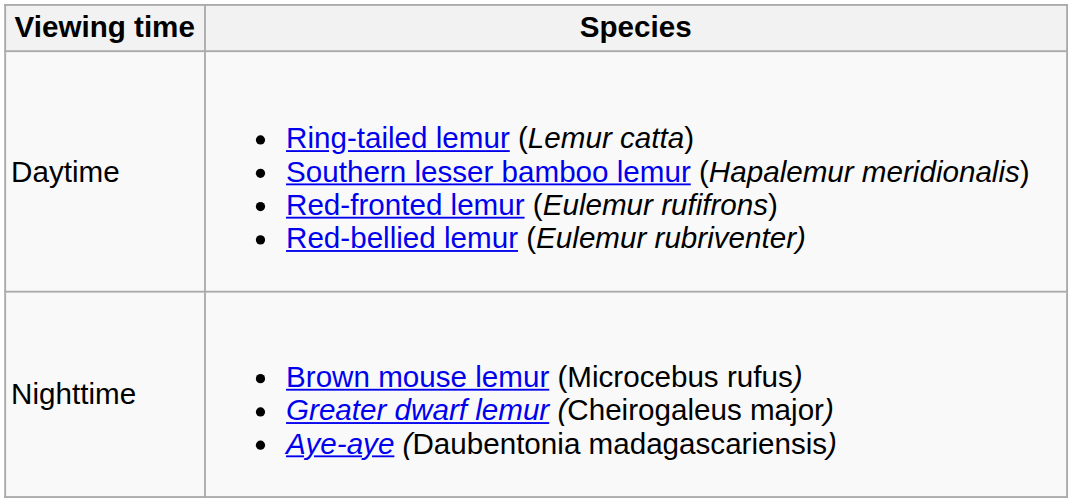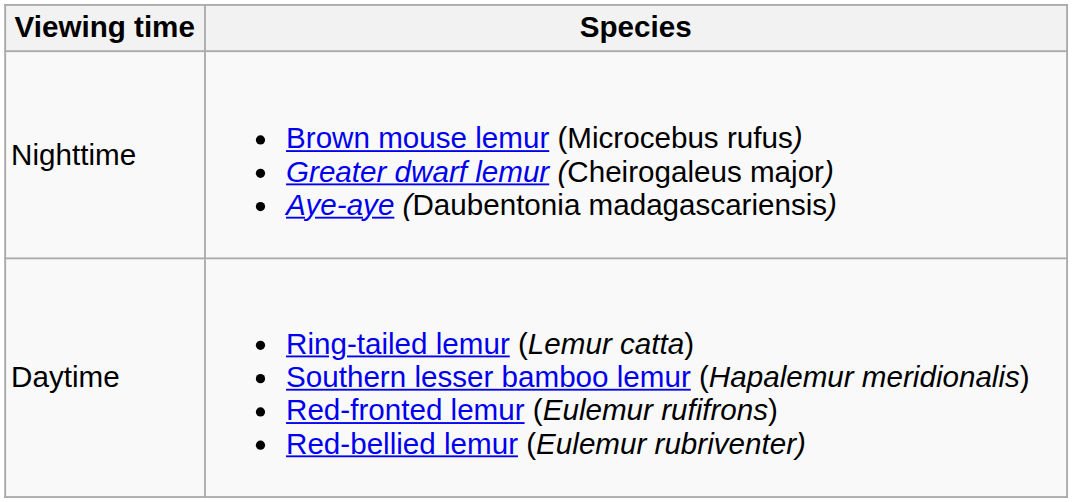 <table class="wikitable" style="margin: 1em auto 1em auto" border="1" width="575pt">
 <tr>
 <th>Viewing time</th>
 <th>Species</th>
 </tr>
 <tr>
+<td>Nighttime</td>
+<td><br><ul><li><a href='#'>Brown mouse lemur</a> (</em>Microcebus rufus<em>)</li><li><a href='#'>Greater dwarf lemur</a> (</em>Cheirogaleus major<em>)</li><li><a href='#'>Aye-aye</a> (</em>Daubentonia madagascariensis<em>)</li></ul></td>
+</tr>
+<tr>
 <td>Daytime</td>
 <td><br><ul><li><a href='#'>Ring-tailed lemur</a> (<em>Lemur catta</em>)</li><li><a href='#'>Southern lesser bamboo lemur</a> (<em>Hapalemur meridionalis</em>)</li><li><a href='#'>Red-fronted lemur</a> (<em>Eulemur rufifrons</em>)</li><li><a href='#'>Red-bellied lemur</a> (<em>Eulemur rubriventer)</li></ul></td>
 </tr>
-<tr>
-<td>Nighttime</td>
-<td><br><ul><li><a href='#'>Brown mouse lemur</a> (</em>Microcebus rufus<em>)</li><li><a href='#'>Greater dwarf lemur</a> (</em>Cheirogaleus major<em>)</li><li><a href='#'>Aye-aye</a> (</em>Daubentonia madagascariensis<em>)</li></ul></td>
-</tr>
 </table>
